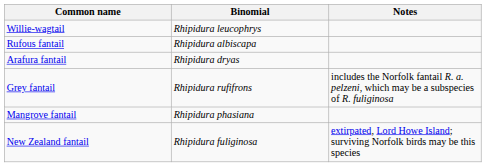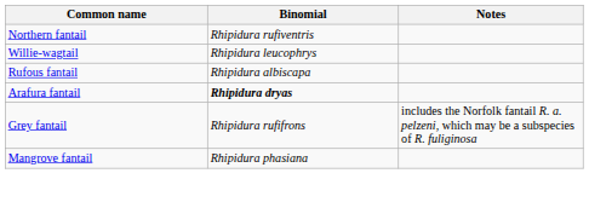 <table style="width:60%;" class="wikitable">
 <tr>
 <th width=35%>Common name</th>
 <th width=33%>Binomial</th>
 <th width=32%>Notes</th>
+</tr>
+<tr>
+<td><a href='#'>Northern fantail</a></td>
+<td><em>Rhipidura rufiventris</em></td>
+<td></td>
 </tr>
 <tr>
 <td><a href='#'>Willie-wagtail</a></td>
 <td><em>Rhipidura leucophrys</em></td>
 <td></td>
 </tr>
 <tr>
 <td><a href='#'>Rufous fantail</a></td>
 <td><em>Rhipidura albiscapa</em></td>
 <td></td>
 </tr>
 <tr>
 <td><a href='#'>Arafura fantail</a></td>
-<td><em>Rhipidura dryas</em></td>
+<td><strong><em>Rhipidura dryas</em></strong></td>
 <td></td>
 </tr>
 <tr>
 <td><a href='#'>Grey fantail</a></td>
 <td><em>Rhipidura rufifrons</em></td>
 <td>includes the Norfolk fantail <em>R. a. pelzeni</em>, which may be a subspecies of <em>R. fuliginosa</em></td>
 </tr>
 <tr>
 <td><a href='#'>Mangrove fantail</a></td>
 <td><em>Rhipidura phasiana</em></td>
 <td></td>
 </tr>
-<tr>
-<td><a href='#'>New Zealand fantail</a></td>
-<td><em>Rhipidura fuliginosa</em></td>
-<td><a href='#'>extirpated</a>, <a href='#'>Lord Howe Island</a>; surviving Norfolk birds may be this species</td>
-</tr>
 </table>
